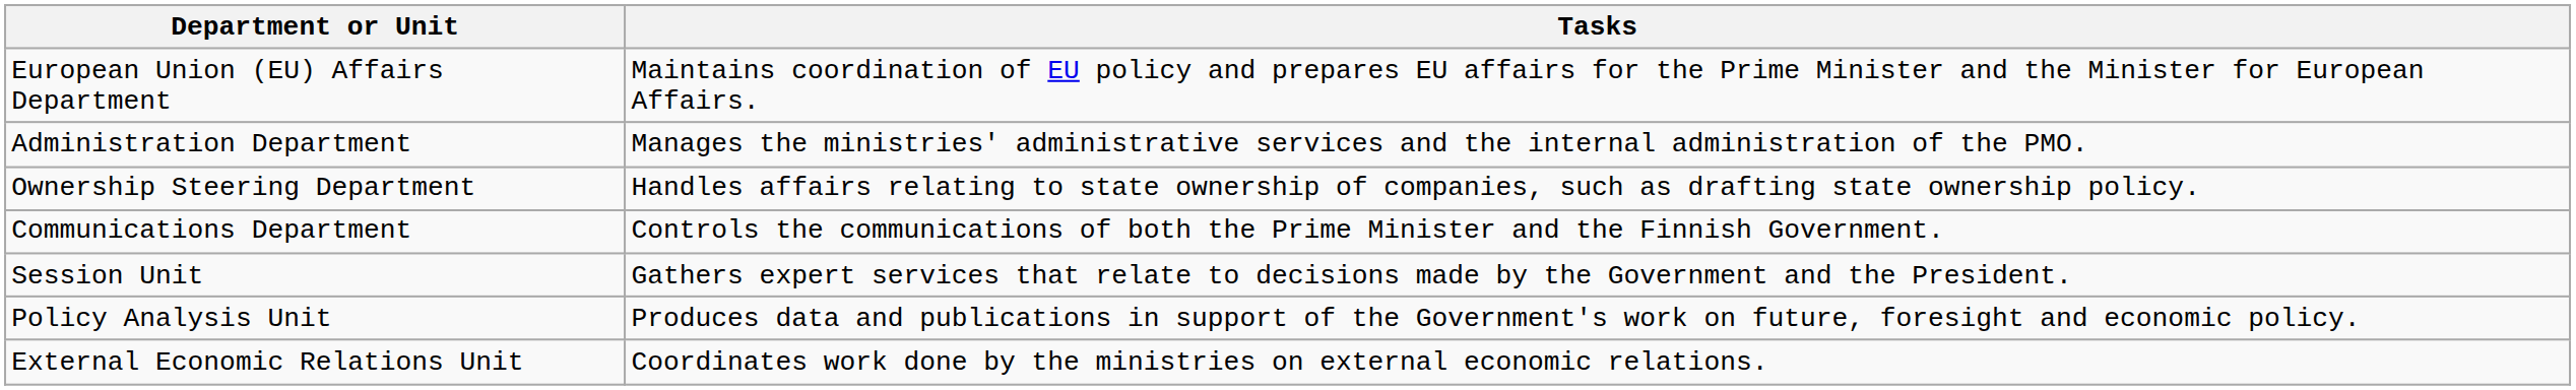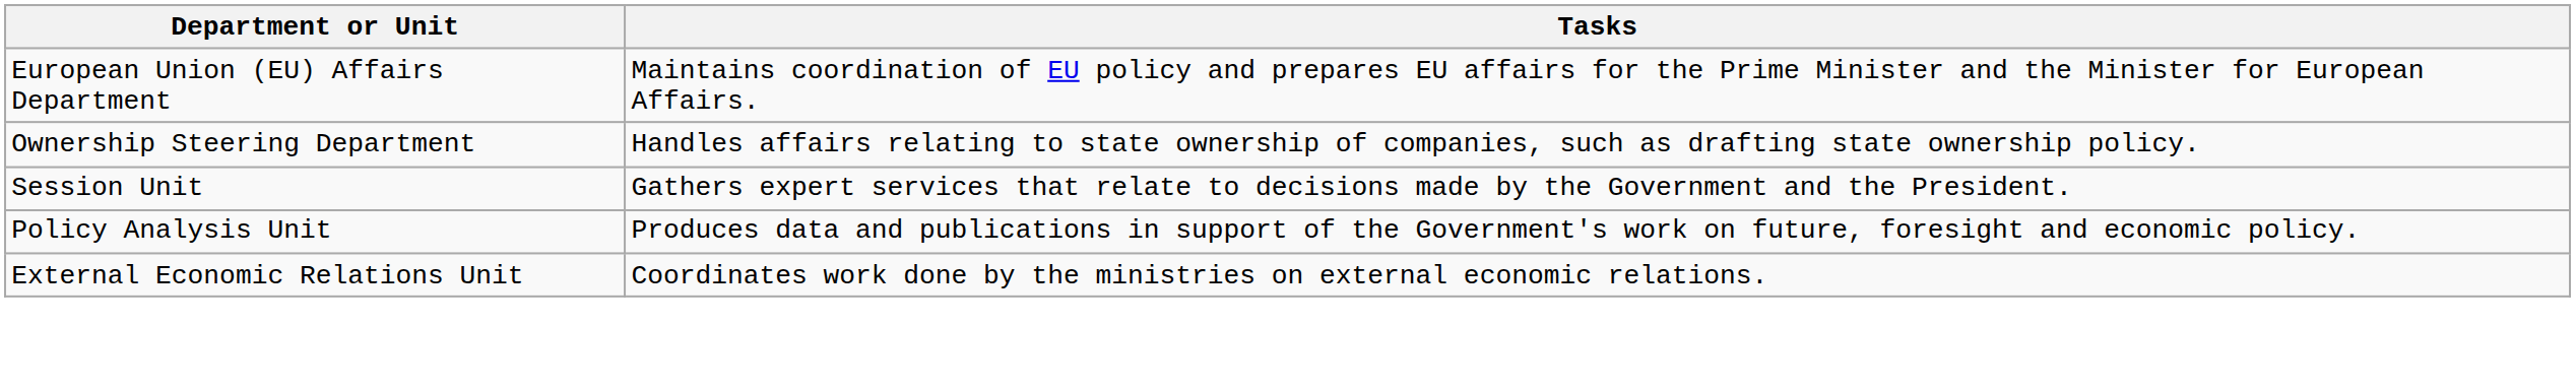 <table class="wikitable">
 <tr>
 <th>Department or Unit</th>
 <th>Tasks</th>
 </tr>
 <tr>
 <td>European Union (EU) Affairs Department</td>
 <td>Maintains coordination of <a href='#'>EU</a> policy and prepares EU affairs for the Prime Minister and the Minister for European Affairs.</td>
 </tr>
 <tr>
-<td>Administration Department</td>
-<td>Manages the ministries' administrative services and the internal administration of the PMO.</td>
-</tr>
-<tr>
 <td>Ownership Steering Department</td>
 <td>Handles affairs relating to state ownership of companies, such as drafting state ownership policy.</td>
-</tr>
-<tr>
-<td>Communications Department</td>
-<td>Controls the communications of both the Prime Minister and the Finnish Government.</td>
 </tr>
 <tr>
 <td>Session Unit</td>
 <td>Gathers expert services that relate to decisions made by the Government and the President.</td>
 </tr>
 <tr>
 <td>Policy Analysis Unit</td>
 <td>Produces data and publications in support of the Government's work on future, foresight and economic policy.</td>
 </tr>
 <tr>
 <td>External Economic Relations Unit</td>
 <td>Coordinates work done by the ministries on external economic relations.</td>
 </tr>
 </table>
